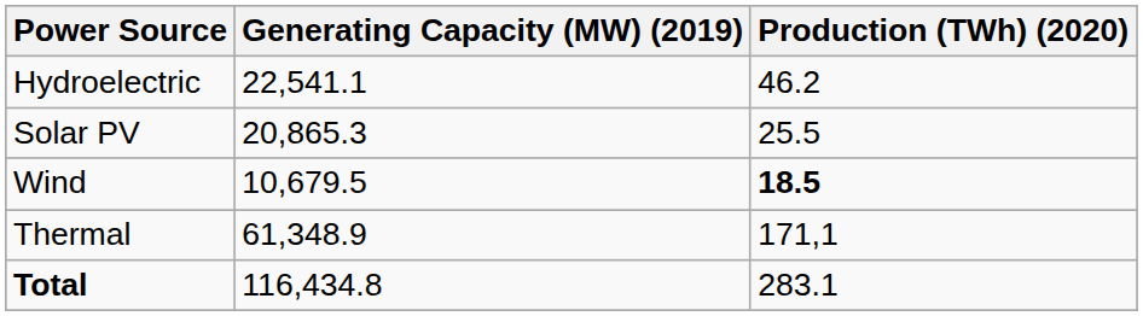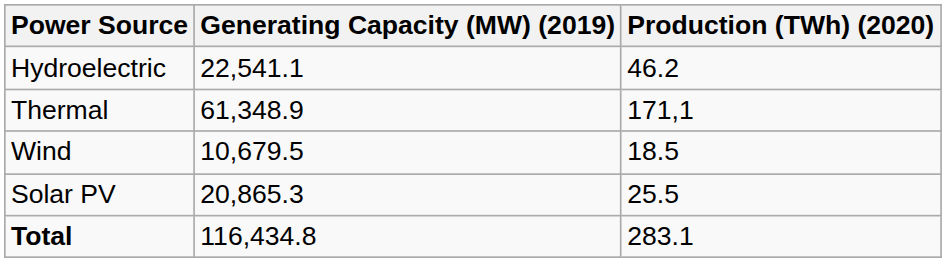 <table class="wikitable">
 <tr>
 <th>Power Source</th>
 <th>Generating Capacity (MW) (2019)</th>
 <th>Production (TWh) (2020)</th>
 </tr>
 <tr>
 <td>Hydroelectric</td>
 <td>22,541.1</td>
 <td>46.2</td>
 </tr>
 <tr>
-<td>Solar PV</td>
-<td>20,865.3</td>
-<td>25.5</td>
+<td>Thermal</td>
+<td>61,348.9</td>
+<td>171,1</td>
 </tr>
 <tr>
 <td>Wind</td>
 <td>10,679.5</td>
-<td><strong>18.5</strong></td>
+<td>18.5</td>
 </tr>
 <tr>
-<td>Thermal</td>
-<td>61,348.9</td>
-<td>171,1</td>
+<td>Solar PV</td>
+<td>20,865.3</td>
+<td>25.5</td>
 </tr>
 <tr>
 <td><strong>Total</strong></td>
 <td>116,434.8</td>
 <td>283.1</td>
 </tr>
 </table>
